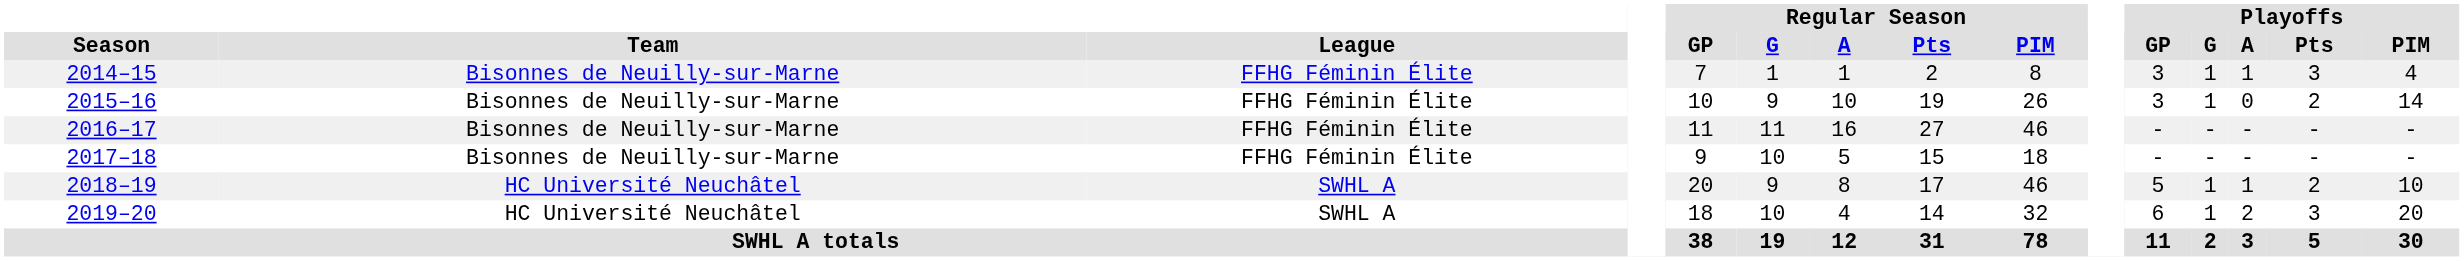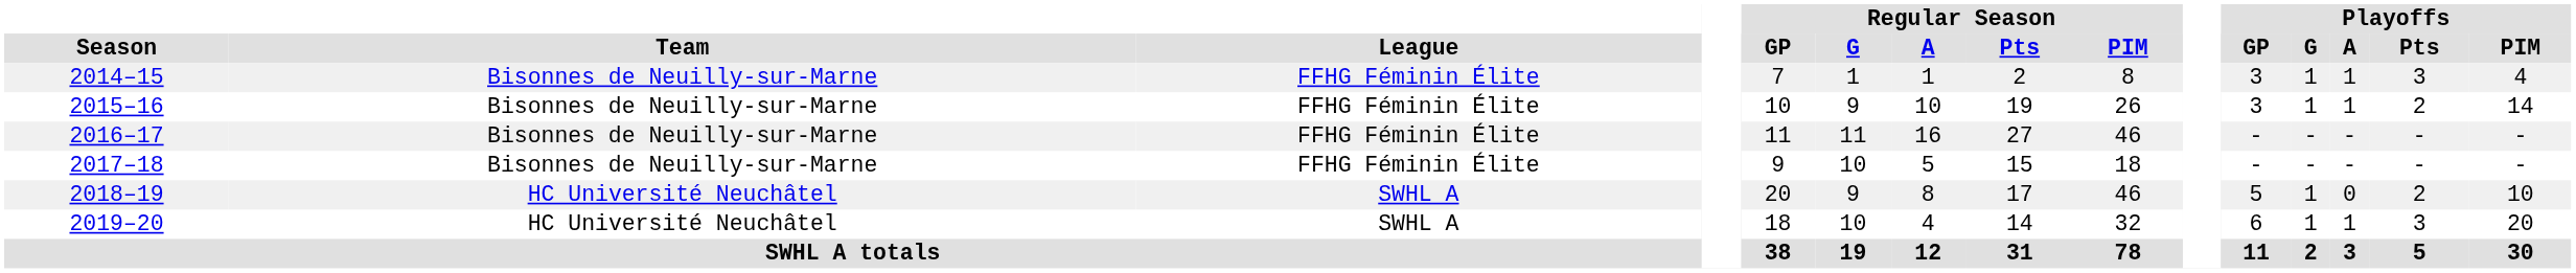 <table border="0" cellpadding="1" cellspacing="0" style="text-align:center; width:75%">
 <tr bgcolor="#e0e0e0">
 <th colspan="3"  bgcolor="#ffffff"> </th>
 <th rowspan="99" bgcolor="#ffffff"> </th>
 <th colspan="5">Regular Season</th>
 <th rowspan="99" bgcolor="#ffffff"> </th>
 <th colspan="5">Playoffs</th>
 </tr>
 <tr bgcolor="#e0e0e0">
 <th>Season</th>
 <th>Team</th>
 <th>League</th>
 <th>GP</th>
 <th><a href='#'>G</a></th>
 <th><a href='#'>A</a></th>
 <th><a href='#'>Pts</a></th>
 <th><a href='#'>PIM</a></th>
 <th>GP</th>
 <th>G</th>
 <th>A</th>
 <th>Pts</th>
 <th>PIM</th>
 </tr>
 <tr bgcolor="#f0f0f0">
 <td><a href='#'>2014–15</a></td>
 <td><a href='#'>Bisonnes de Neuilly-sur-Marne</a></td>
 <td><a href='#'>FFHG Féminin Élite</a></td>
 <td>7</td>
 <td>1</td>
 <td>1</td>
 <td>2</td>
 <td>8</td>
 <td>3</td>
 <td>1</td>
 <td>1</td>
 <td>3</td>
 <td>4</td>
 </tr>
 <tr>
 <td><a href='#'>2015–16</a></td>
 <td>Bisonnes de Neuilly-sur-Marne</td>
 <td>FFHG Féminin Élite</td>
 <td>10</td>
 <td>9</td>
 <td>10</td>
 <td>19</td>
 <td>26</td>
 <td>3</td>
 <td>1</td>
-<td>0</td>
+<td>1</td>
 <td>2</td>
 <td>14</td>
 </tr>
 <tr bgcolor="#f0f0f0">
 <td><a href='#'>2016–17</a></td>
 <td>Bisonnes de Neuilly-sur-Marne</td>
 <td>FFHG Féminin Élite</td>
 <td>11</td>
 <td>11</td>
 <td>16</td>
 <td>27</td>
 <td>46</td>
 <td>-</td>
 <td>-</td>
 <td>-</td>
 <td>-</td>
 <td>-</td>
 </tr>
 <tr>
 <td><a href='#'>2017–18</a></td>
 <td>Bisonnes de Neuilly-sur-Marne</td>
 <td>FFHG Féminin Élite</td>
 <td>9</td>
 <td>10</td>
 <td>5</td>
 <td>15</td>
 <td>18</td>
 <td>-</td>
 <td>-</td>
 <td>-</td>
 <td>-</td>
 <td>-</td>
 </tr>
 <tr bgcolor="#f0f0f0">
 <td><a href='#'>2018–19</a></td>
 <td><a href='#'>HC Université Neuchâtel</a></td>
 <td><a href='#'>SWHL A</a></td>
 <td>20</td>
 <td>9</td>
 <td>8</td>
 <td>17</td>
 <td>46</td>
 <td>5</td>
 <td>1</td>
-<td>1</td>
+<td>0</td>
 <td>2</td>
 <td>10</td>
 </tr>
 <tr>
 <td><a href='#'>2019–20</a></td>
 <td>HC Université Neuchâtel</td>
 <td>SWHL A</td>
 <td>18</td>
 <td>10</td>
 <td>4</td>
 <td>14</td>
 <td>32</td>
 <td>6</td>
 <td>1</td>
-<td>2</td>
+<td>1</td>
 <td>3</td>
 <td>20</td>
 </tr>
 <tr bgcolor="#e0e0e0">
 <th colspan="3">SWHL A totals</th>
 <th>38</th>
 <th>19</th>
 <th>12</th>
 <th>31</th>
 <th>78</th>
 <th>11</th>
 <th>2</th>
 <th>3</th>
 <th>5</th>
 <th>30</th>
 </tr>
 </table>
